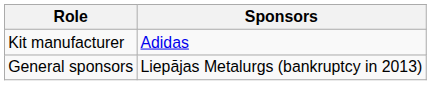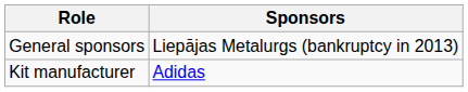 <table class="wikitable">
 <tr>
 <th>Role</th>
 <th>Sponsors</th>
 </tr>
 <tr>
+<td>General sponsors</td>
+<td> Liepājas Metalurgs (bankruptcy in 2013)</td>
+</tr>
+<tr>
 <td>Kit manufacturer</td>
 <td> <a href='#'>Adidas</a></td>
 </tr>
-<tr>
-<td>General sponsors</td>
-<td> Liepājas Metalurgs (bankruptcy in 2013)</td>
-</tr>
 </table>
